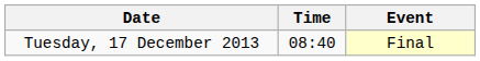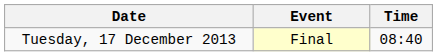 <table class = "wikitable" style="text-align:center;">
 <tr>
 <th width=220>Date</th>
+<th width=100>Event</th>
 <th width=50>Time</th>
-<th width=100>Event</th>
 </tr>
 <tr>
 <td>Tuesday, 17 December 2013</td>
+<td bgcolor=ffffcc>Final</td>
 <td>08:40</td>
-<td bgcolor=ffffcc>Final</td>
 </tr>
 </table>
